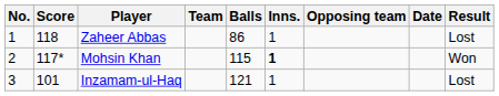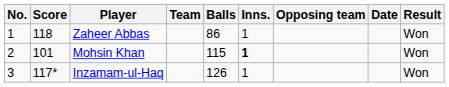 <table class="wikitable sortable" style="font-size:95%">
 <tr>
 <th>No.</th>
 <th>Score</th>
 <th>Player</th>
 <th>Team</th>
 <th>Balls</th>
 <th>Inns.</th>
 <th>Opposing team</th>
 <th>Date</th>
 <th>Result</th>
 </tr>
 <tr>
 <td>1</td>
 <td>118</td>
 <td><a href='#'>Zaheer Abbas</a></td>
 <td></td>
 <td> 86</td>
 <td>1</td>
 <td></td>
 <td></td>
-<td>Lost</td>
+<td>Won</td>
 </tr>
 <tr>
 <td>2</td>
-<td>117*</td>
+<td>101</td>
 <td><a href='#'>Mohsin Khan</a></td>
 <td></td>
 <td> 115</td>
 <td><strong>1</strong></td>
 <td></td>
 <td></td>
 <td>Won</td>
 </tr>
 <tr>
 <td>3</td>
-<td>101</td>
+<td>117*</td>
 <td><a href='#'>Inzamam-ul-Haq</a></td>
 <td></td>
-<td> 121</td>
+<td> 126</td>
 <td>1</td>
 <td></td>
 <td></td>
-<td>Lost</td>
+<td>Won</td>
 </tr>
 </table>
